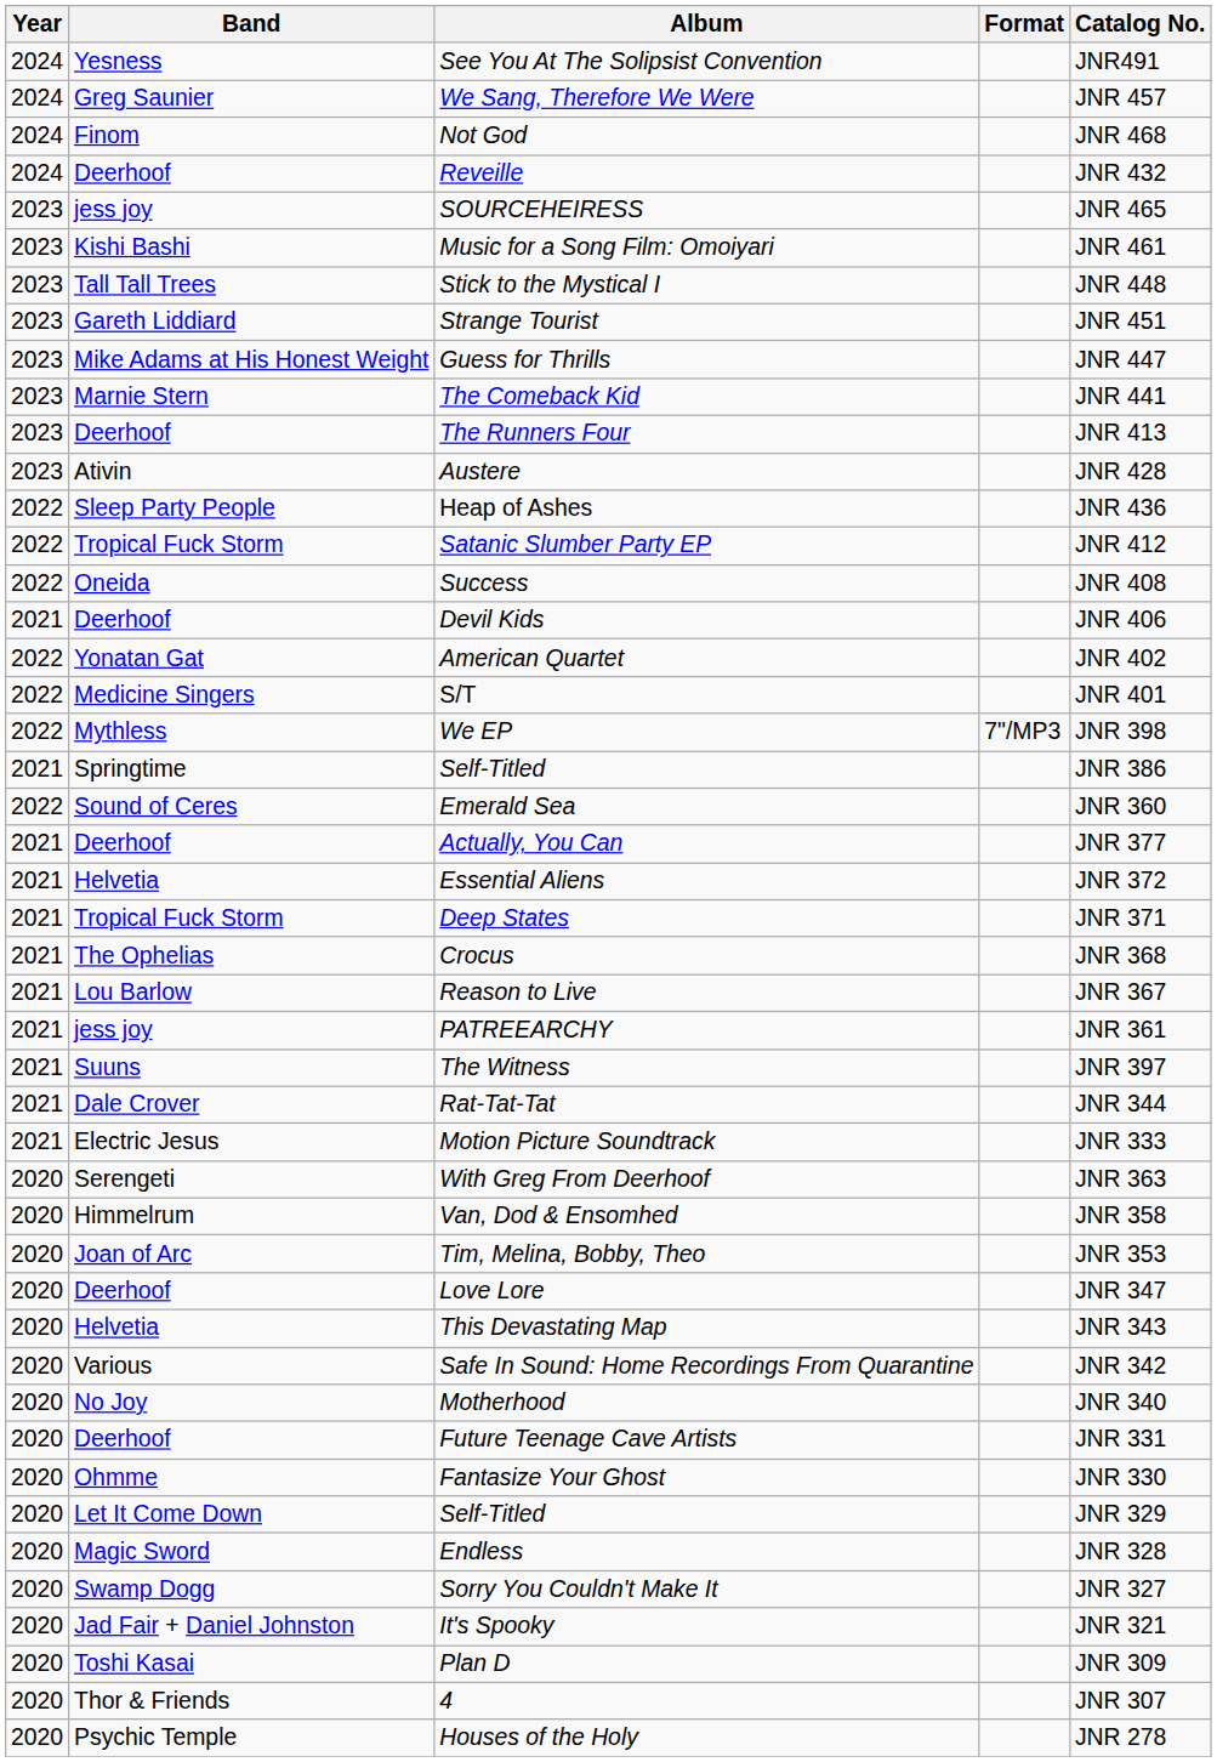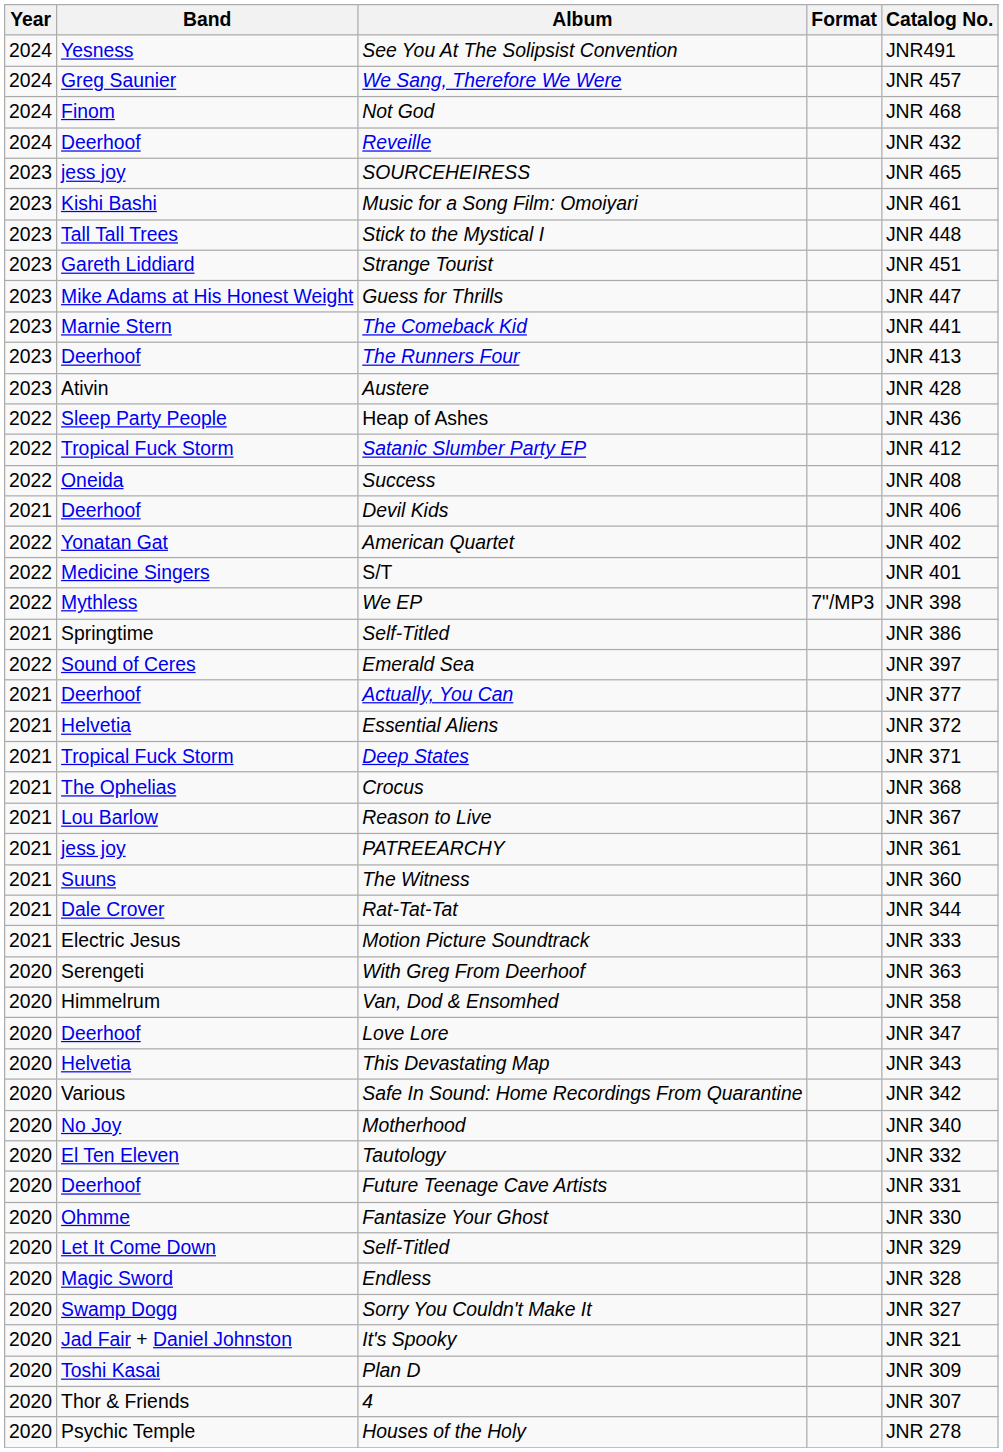 <table class="wikitable sortable">
 <tr>
 <th>Year</th>
 <th>Band</th>
 <th>Album</th>
 <th>Format</th>
 <th>Catalog No.</th>
 </tr>
 <tr>
 <td>2024</td>
 <td><a href='#'>Yesness</a></td>
 <td><em>See You At The Solipsist Convention</em></td>
 <td></td>
 <td>JNR491</td>
 </tr>
 <tr>
 <td>2024</td>
 <td><a href='#'>Greg Saunier</a></td>
 <td><em><a href='#'>We Sang, Therefore We Were</a></em></td>
 <td></td>
 <td>JNR 457</td>
 </tr>
 <tr>
 <td>2024</td>
 <td><a href='#'>Finom</a></td>
 <td><em>Not God</em></td>
 <td></td>
 <td>JNR 468</td>
 </tr>
 <tr>
 <td>2024</td>
 <td><a href='#'>Deerhoof</a></td>
 <td><em><a href='#'>Reveille</a></em></td>
 <td></td>
 <td>JNR 432</td>
 </tr>
 <tr>
 <td>2023</td>
 <td><a href='#'>jess joy</a></td>
 <td><em>SOURCEHEIRESS</em></td>
 <td></td>
 <td>JNR 465</td>
 </tr>
 <tr>
 <td>2023</td>
 <td><a href='#'>Kishi Bashi</a></td>
 <td><em>Music for a Song Film: Omoiyari</em></td>
 <td></td>
 <td>JNR 461</td>
 </tr>
 <tr>
 <td>2023</td>
 <td><a href='#'>Tall Tall Trees</a></td>
 <td><em>Stick to the Mystical I</em></td>
 <td></td>
 <td>JNR 448</td>
 </tr>
 <tr>
 <td>2023</td>
 <td><a href='#'>Gareth Liddiard</a></td>
 <td><em>Strange Tourist</em></td>
 <td></td>
 <td>JNR 451</td>
 </tr>
 <tr>
 <td>2023</td>
 <td><a href='#'>Mike Adams at His Honest Weight</a></td>
 <td><em>Guess for Thrills</em></td>
 <td></td>
 <td>JNR 447</td>
 </tr>
 <tr>
 <td>2023</td>
 <td><a href='#'>Marnie Stern</a></td>
 <td><a href='#'><em>The Comeback Kid</em></a></td>
 <td></td>
 <td>JNR 441</td>
 </tr>
 <tr>
 <td>2023</td>
 <td><a href='#'>Deerhoof</a></td>
 <td><em><a href='#'>The Runners Four</a></em></td>
 <td></td>
 <td>JNR 413</td>
 </tr>
 <tr>
 <td>2023</td>
 <td>Ativin</td>
 <td><em>Austere</em></td>
 <td></td>
 <td>JNR 428</td>
 </tr>
 <tr>
 <td>2022</td>
 <td><a href='#'>Sleep Party People</a></td>
 <td>Heap of Ashes</td>
 <td></td>
 <td>JNR 436</td>
 </tr>
 <tr>
 <td>2022</td>
 <td><a href='#'>Tropical Fuck Storm</a></td>
 <td><em><a href='#'>Satanic Slumber Party EP</a></em></td>
 <td></td>
 <td>JNR 412</td>
 </tr>
 <tr>
 <td>2022</td>
 <td><a href='#'>Oneida</a></td>
 <td><em>Success</em></td>
 <td></td>
 <td>JNR 408</td>
 </tr>
 <tr>
 <td>2021</td>
 <td><a href='#'>Deerhoof</a></td>
 <td><em>Devil Kids</em></td>
 <td></td>
 <td>JNR 406</td>
 </tr>
 <tr>
 <td>2022</td>
 <td><a href='#'>Yonatan Gat</a></td>
 <td><em>American Quartet</em></td>
 <td></td>
 <td>JNR 402</td>
 </tr>
 <tr>
 <td>2022</td>
 <td><a href='#'>Medicine Singers</a></td>
 <td>S/T</td>
 <td></td>
 <td>JNR 401</td>
 </tr>
 <tr>
 <td>2022</td>
 <td><a href='#'>Mythless</a></td>
 <td><em>We EP</em></td>
 <td>7"/MP3</td>
 <td>JNR 398</td>
 </tr>
 <tr>
 <td>2021</td>
 <td>Springtime</td>
 <td><em>Self-Titled</em></td>
 <td></td>
 <td>JNR 386</td>
 </tr>
 <tr>
 <td>2022</td>
 <td><a href='#'>Sound of Ceres</a></td>
 <td><em>Emerald Sea</em></td>
 <td></td>
-<td>JNR 360</td>
+<td>JNR 397</td>
 </tr>
 <tr>
 <td>2021</td>
 <td><a href='#'>Deerhoof</a></td>
 <td><em><a href='#'>Actually, You Can</a></em></td>
 <td></td>
 <td>JNR 377</td>
 </tr>
 <tr>
 <td>2021</td>
 <td><a href='#'>Helvetia</a></td>
 <td><em>Essential Aliens</em></td>
 <td></td>
 <td>JNR 372</td>
 </tr>
 <tr>
 <td>2021</td>
 <td><a href='#'>Tropical Fuck Storm</a></td>
 <td><em><a href='#'>Deep States</a></em></td>
 <td></td>
 <td>JNR 371</td>
 </tr>
 <tr>
 <td>2021</td>
 <td><a href='#'>The Ophelias</a></td>
 <td><em>Crocus</em></td>
 <td></td>
 <td>JNR 368</td>
 </tr>
 <tr>
 <td>2021</td>
 <td><a href='#'>Lou Barlow</a></td>
 <td><em>Reason to Live</em></td>
 <td></td>
 <td>JNR 367</td>
 </tr>
 <tr>
 <td>2021</td>
 <td><a href='#'>jess joy</a></td>
 <td><em>PATREEARCHY</em></td>
 <td></td>
 <td>JNR 361</td>
 </tr>
 <tr>
 <td>2021</td>
 <td><a href='#'>Suuns</a></td>
 <td><em>The Witness</em></td>
 <td></td>
-<td>JNR 397</td>
+<td>JNR 360</td>
 </tr>
 <tr>
 <td>2021</td>
 <td><a href='#'>Dale Crover</a></td>
 <td><em>Rat-Tat-Tat</em></td>
 <td></td>
 <td>JNR 344</td>
 </tr>
 <tr>
 <td>2021</td>
 <td>Electric Jesus</td>
 <td><em>Motion Picture Soundtrack</em></td>
 <td></td>
 <td>JNR 333</td>
 </tr>
 <tr>
 <td>2020</td>
 <td>Serengeti</td>
 <td><em>With Greg From Deerhoof</em></td>
 <td></td>
 <td>JNR 363</td>
 </tr>
 <tr>
 <td>2020</td>
 <td>Himmelrum</td>
 <td><em>Van, Dod & Ensomhed</em></td>
 <td></td>
 <td>JNR 358</td>
 </tr>
 <tr>
 <td>2020</td>
-<td><a href='#'>Joan of Arc</a></td>
-<td><em>Tim, Melina, Bobby, Theo</em></td>
-<td></td>
-<td>JNR 353</td>
-</tr>
-<tr>
-<td>2020</td>
 <td><a href='#'>Deerhoof</a></td>
 <td><em>Love Lore</em></td>
 <td></td>
 <td>JNR 347</td>
 </tr>
 <tr>
 <td>2020</td>
 <td><a href='#'>Helvetia</a></td>
 <td><em>This Devastating Map</em></td>
 <td></td>
 <td>JNR 343</td>
 </tr>
 <tr>
 <td>2020</td>
 <td>Various</td>
 <td><em>Safe In Sound: Home Recordings From Quarantine</em></td>
 <td></td>
 <td>JNR 342</td>
 </tr>
 <tr>
 <td>2020</td>
 <td><a href='#'>No Joy</a></td>
 <td><em>Motherhood</em></td>
 <td></td>
 <td>JNR 340</td>
+</tr>
+<tr>
+<td>2020</td>
+<td><a href='#'>El Ten Eleven</a></td>
+<td><em>Tautology</em></td>
+<td></td>
+<td>JNR 332</td>
 </tr>
 <tr>
 <td>2020</td>
 <td><a href='#'>Deerhoof</a></td>
 <td><em>Future Teenage Cave Artists</em></td>
 <td></td>
 <td>JNR 331</td>
 </tr>
 <tr>
 <td>2020</td>
 <td><a href='#'>Ohmme</a></td>
 <td><em>Fantasize Your Ghost</em></td>
 <td></td>
 <td>JNR 330</td>
 </tr>
 <tr>
 <td>2020</td>
 <td><a href='#'>Let It Come Down</a></td>
 <td><em>Self-Titled</em></td>
 <td></td>
 <td>JNR 329</td>
 </tr>
 <tr>
 <td>2020</td>
 <td><a href='#'>Magic Sword</a></td>
 <td><em>Endless</em></td>
 <td></td>
 <td>JNR 328</td>
 </tr>
 <tr>
 <td>2020</td>
 <td><a href='#'>Swamp Dogg</a></td>
 <td><em>Sorry You Couldn't Make It</em></td>
 <td></td>
 <td>JNR 327</td>
 </tr>
 <tr>
 <td>2020</td>
 <td><a href='#'>Jad Fair</a> + <a href='#'>Daniel Johnston</a></td>
 <td><em>It's Spooky</em></td>
 <td></td>
 <td>JNR 321</td>
 </tr>
 <tr>
 <td>2020</td>
 <td><a href='#'>Toshi Kasai</a></td>
 <td><em>Plan D</em></td>
 <td></td>
 <td>JNR 309</td>
 </tr>
 <tr>
 <td>2020</td>
 <td>Thor & Friends</td>
 <td><em>4</em></td>
 <td></td>
 <td>JNR 307</td>
 </tr>
 <tr>
 <td>2020</td>
 <td>Psychic Temple</td>
 <td><em>Houses of the Holy</em></td>
 <td></td>
 <td>JNR 278</td>
 </tr>
 <tr>
 </tr>
 </table>
